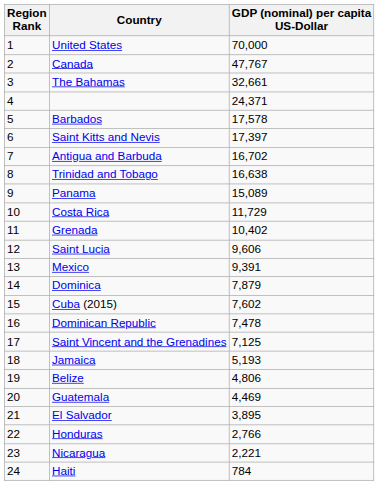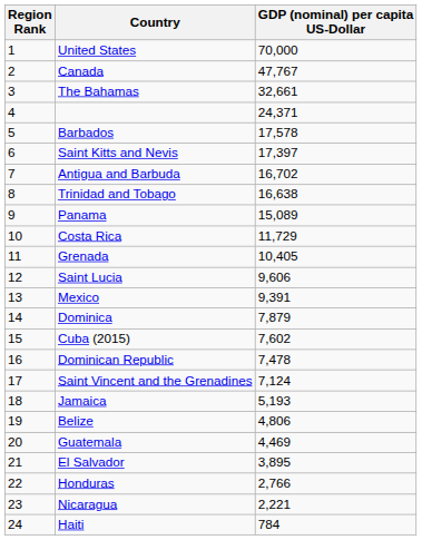 <table class="wikitable">
 <tr>
 <th>Region<br>Rank</th>
 <th>Country</th>
 <th>GDP (nominal) per capita<br>US-Dollar</th>
 </tr>
 <tr>
 <td>1</td>
 <td> <a href='#'>United States</a></td>
 <td>70,000</td>
 </tr>
 <tr>
 <td>2</td>
 <td> <a href='#'>Canada</a></td>
 <td>47,767</td>
 </tr>
 <tr>
 <td>3</td>
 <td> <a href='#'>The Bahamas</a></td>
 <td>32,661</td>
 </tr>
 <tr>
 <td>4</td>
 <td></td>
 <td>24,371</td>
 </tr>
 <tr>
 <td>5</td>
 <td> <a href='#'>Barbados</a></td>
 <td>17,578</td>
 </tr>
 <tr>
 <td>6</td>
 <td> <a href='#'>Saint Kitts and Nevis</a></td>
 <td>17,397</td>
 </tr>
 <tr>
 <td>7</td>
 <td> <a href='#'>Antigua and Barbuda</a></td>
 <td>16,702</td>
 </tr>
 <tr>
 <td>8</td>
 <td> <a href='#'>Trinidad and Tobago</a></td>
 <td>16,638</td>
 </tr>
 <tr>
 <td>9</td>
 <td> <a href='#'>Panama</a></td>
 <td>15,089</td>
 </tr>
 <tr>
 <td>10</td>
 <td> <a href='#'>Costa Rica</a></td>
 <td>11,729</td>
 </tr>
 <tr>
 <td>11</td>
 <td> <a href='#'>Grenada</a></td>
-<td>10,402</td>
+<td>10,405</td>
 </tr>
 <tr>
 <td>12</td>
 <td> <a href='#'>Saint Lucia</a></td>
 <td>9,606</td>
 </tr>
 <tr>
 <td>13</td>
 <td> <a href='#'>Mexico</a></td>
 <td>9,391</td>
 </tr>
 <tr>
 <td>14</td>
 <td> <a href='#'>Dominica</a></td>
 <td>7,879</td>
 </tr>
 <tr>
 <td>15</td>
 <td> <a href='#'>Cuba</a> (2015)</td>
 <td>7,602</td>
 </tr>
 <tr>
 <td>16</td>
 <td> <a href='#'>Dominican Republic</a></td>
 <td>7,478</td>
 </tr>
 <tr>
 <td>17</td>
 <td> <a href='#'>Saint Vincent and the Grenadines</a></td>
-<td>7,125</td>
+<td>7,124</td>
 </tr>
 <tr>
 <td>18</td>
 <td> <a href='#'>Jamaica</a></td>
 <td>5,193</td>
 </tr>
 <tr>
 <td>19</td>
 <td> <a href='#'>Belize</a></td>
 <td>4,806</td>
 </tr>
 <tr>
 <td>20</td>
 <td> <a href='#'>Guatemala</a></td>
 <td>4,469</td>
 </tr>
 <tr>
 <td>21</td>
 <td> <a href='#'>El Salvador</a></td>
 <td>3,895</td>
 </tr>
 <tr>
 <td>22</td>
 <td> <a href='#'>Honduras</a></td>
 <td>2,766</td>
 </tr>
 <tr>
 <td>23</td>
 <td> <a href='#'>Nicaragua</a></td>
 <td>2,221</td>
 </tr>
 <tr>
 <td>24</td>
 <td> <a href='#'>Haiti</a></td>
 <td>784</td>
 </tr>
 </table>
